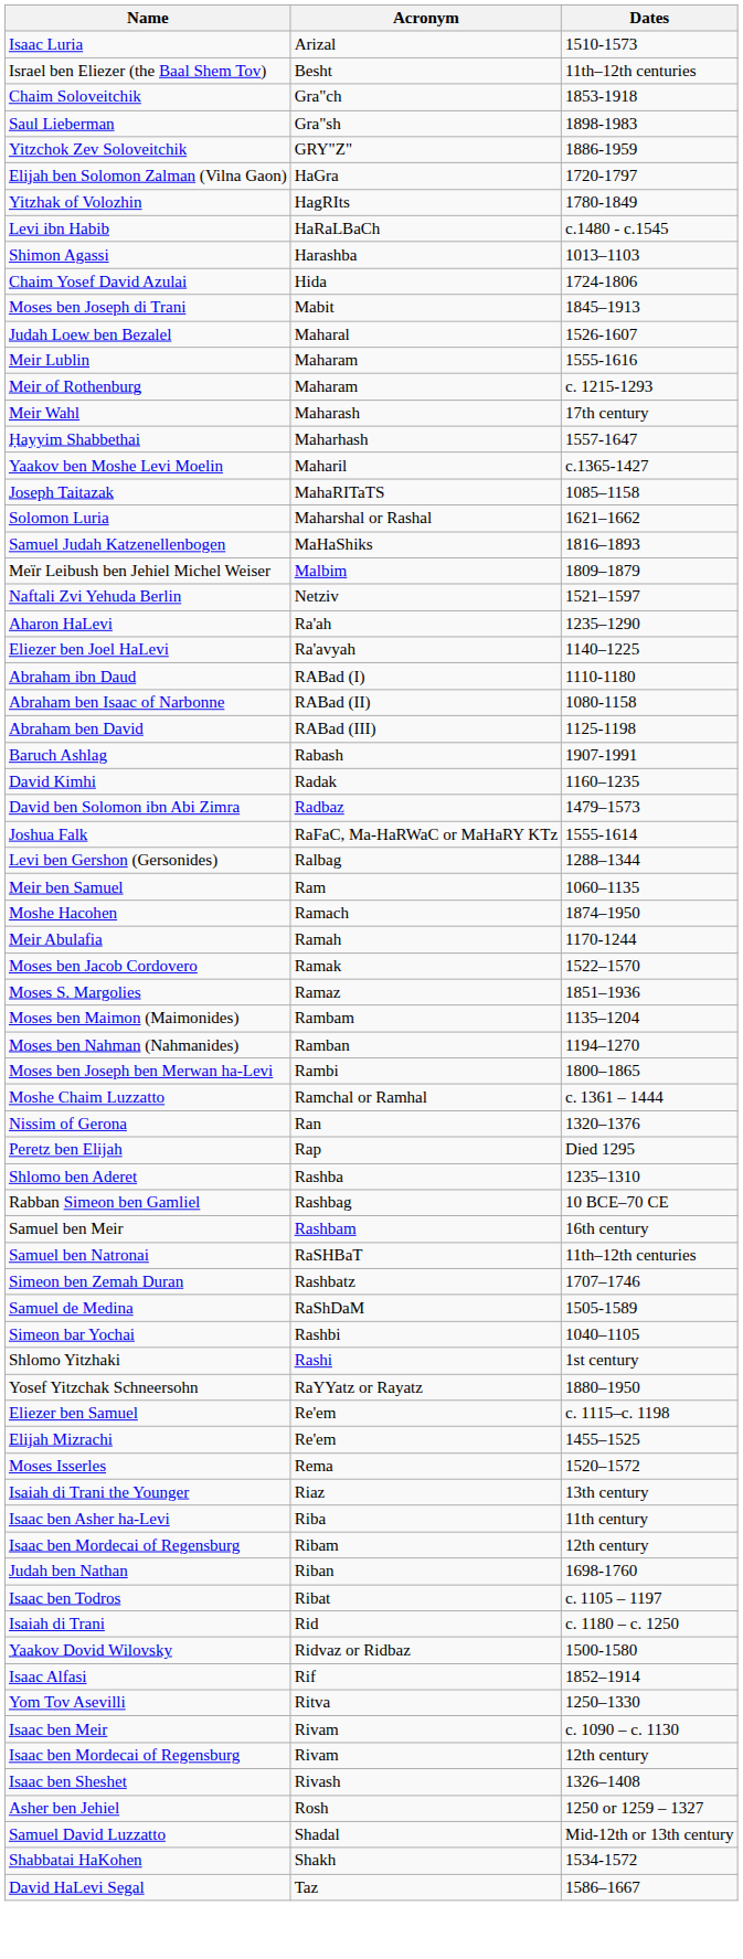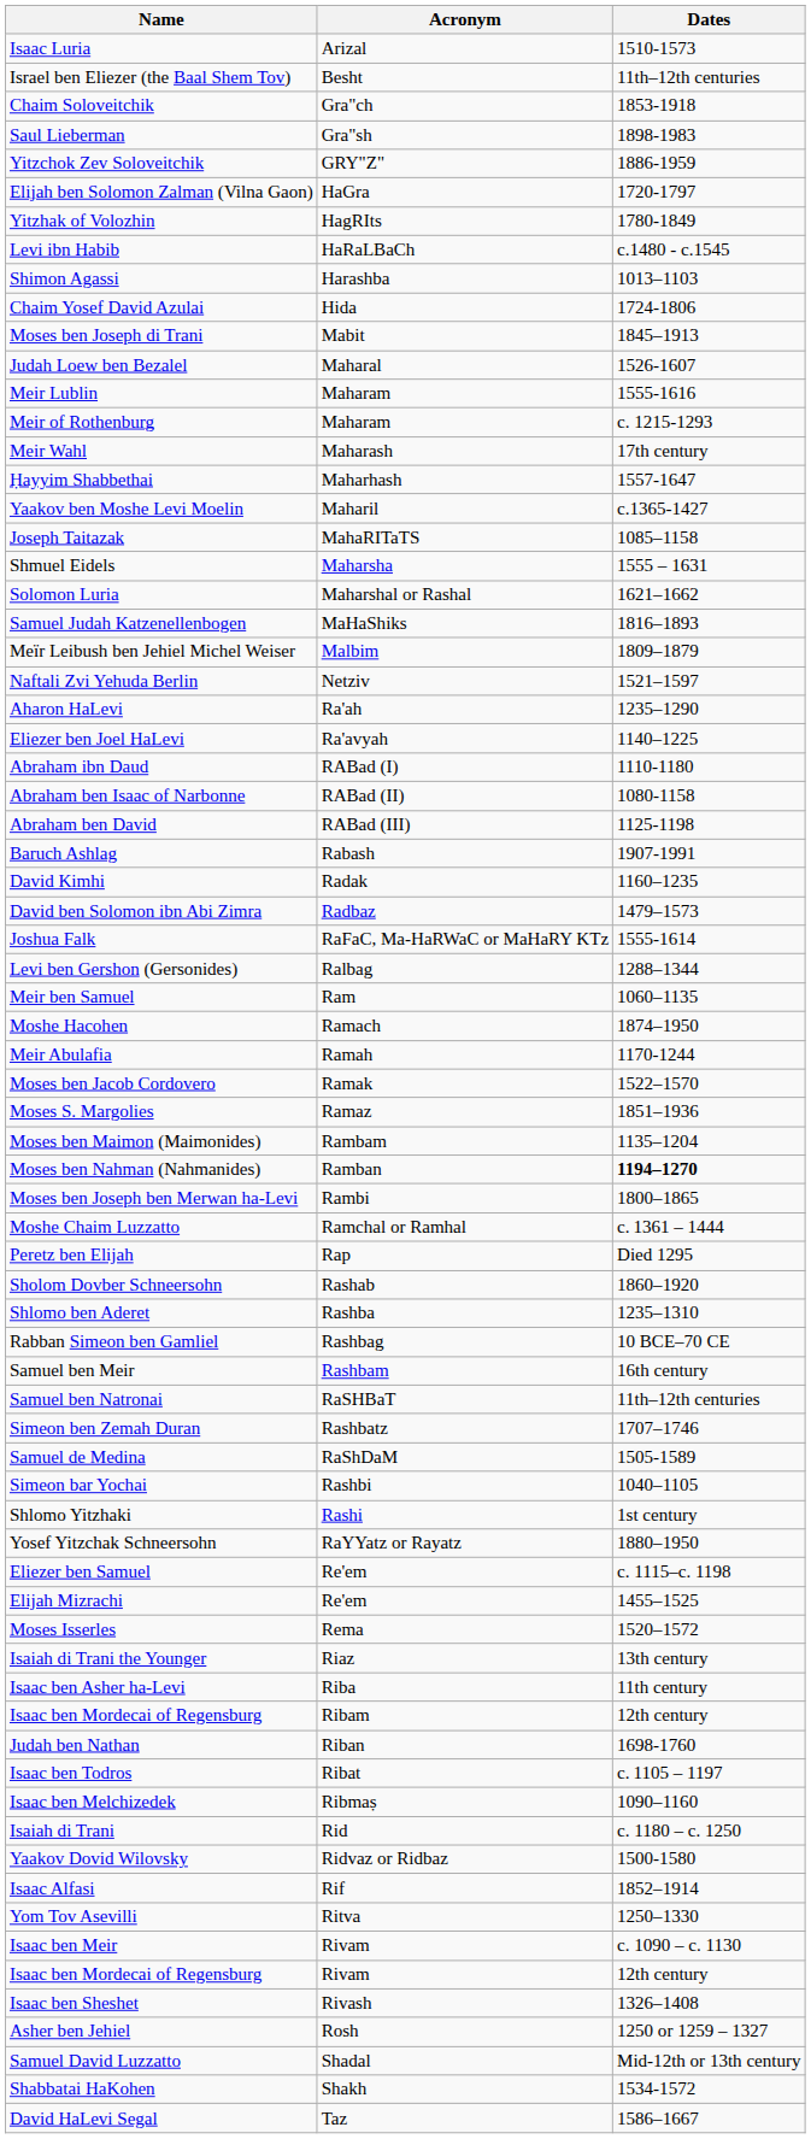 <table class="wikitable sortable">
 <tr>
 <th>Name</th>
 <th>Acronym</th>
 <th>Dates</th>
 </tr>
 <tr>
 <td><a href='#'>Isaac Luria</a></td>
 <td>Arizal</td>
 <td>1510-1573</td>
 </tr>
 <tr>
 <td>Israel ben Eliezer (the <a href='#'>Baal Shem Tov</a>)</td>
 <td>Besht</td>
 <td>11th–12th centuries</td>
 </tr>
 <tr>
 <td><a href='#'>Chaim Soloveitchik</a></td>
 <td>Gra"ch</td>
 <td>1853-1918</td>
 </tr>
 <tr>
 <td><a href='#'>Saul Lieberman</a></td>
 <td>Gra"sh</td>
 <td>1898-1983</td>
 </tr>
 <tr>
 <td><a href='#'>Yitzchok Zev Soloveitchik</a></td>
 <td>GRY"Z"</td>
 <td>1886-1959</td>
 </tr>
 <tr>
 <td><a href='#'>Elijah ben Solomon Zalman</a> (Vilna Gaon)</td>
 <td>HaGra</td>
 <td>1720-1797</td>
 </tr>
 <tr>
 <td><a href='#'>Yitzhak of Volozhin</a></td>
 <td>HagRIts</td>
 <td>1780-1849</td>
 </tr>
 <tr>
 <td><a href='#'>Levi ibn Habib</a></td>
 <td>HaRaLBaCh</td>
 <td>c.1480 - c.1545</td>
 </tr>
 <tr>
 <td><a href='#'>Shimon Agassi</a></td>
 <td>Harashba</td>
 <td>1013–1103</td>
 </tr>
 <tr>
 <td><a href='#'>Chaim Yosef David Azulai</a></td>
 <td>Hida</td>
 <td>1724-1806</td>
 </tr>
 <tr>
 <td><a href='#'>Moses ben Joseph di Trani</a></td>
 <td>Mabit</td>
 <td>1845–1913</td>
 </tr>
 <tr>
 <td><a href='#'>Judah Loew ben Bezalel</a></td>
 <td>Maharal</td>
 <td>1526-1607</td>
 </tr>
 <tr>
 <td><a href='#'>Meir Lublin</a></td>
 <td>Maharam</td>
 <td>1555-1616</td>
 </tr>
 <tr>
 <td><a href='#'>Meir of Rothenburg</a></td>
 <td>Maharam</td>
 <td>c. 1215-1293</td>
 </tr>
 <tr>
 <td><a href='#'>Meir Wahl</a></td>
 <td>Maharash</td>
 <td>17th century</td>
 </tr>
 <tr>
 <td><a href='#'>Ḥayyim Shabbethai</a></td>
 <td>Maharhash</td>
 <td>1557-1647</td>
 </tr>
 <tr>
 <td><a href='#'>Yaakov ben Moshe Levi Moelin</a></td>
 <td>Maharil</td>
 <td>c.1365-1427</td>
 </tr>
 <tr>
 <td><a href='#'>Joseph Taitazak</a></td>
 <td>MahaRITaTS</td>
 <td>1085–1158</td>
+</tr>
+<tr>
+<td>Shmuel Eidels</td>
+<td><a href='#'>Maharsha</a></td>
+<td>1555 – 1631</td>
 </tr>
 <tr>
 <td><a href='#'>Solomon Luria</a></td>
 <td>Maharshal or Rashal</td>
 <td>1621–1662</td>
 </tr>
 <tr>
 <td><a href='#'>Samuel Judah Katzenellenbogen</a></td>
 <td>MaHaShiks</td>
 <td>1816–1893</td>
 </tr>
 <tr>
 <td>Meïr Leibush ben Jehiel Michel Weiser</td>
 <td><a href='#'>Malbim</a></td>
 <td>1809–1879</td>
 </tr>
 <tr>
 <td><a href='#'>Naftali Zvi Yehuda Berlin</a></td>
 <td>Netziv</td>
 <td>1521–1597</td>
 </tr>
 <tr>
 <td><a href='#'>Aharon HaLevi</a></td>
 <td>Ra'ah</td>
 <td>1235–1290</td>
 </tr>
 <tr>
 <td><a href='#'>Eliezer ben Joel HaLevi</a></td>
 <td>Ra'avyah</td>
 <td>1140–1225</td>
 </tr>
 <tr>
 <td><a href='#'>Abraham ibn Daud</a></td>
 <td>RABad (I)</td>
 <td>1110-1180</td>
 </tr>
 <tr>
 <td><a href='#'>Abraham ben Isaac of Narbonne</a></td>
 <td>RABad (II)</td>
 <td>1080-1158</td>
 </tr>
 <tr>
 <td><a href='#'>Abraham ben David</a></td>
 <td>RABad (III)</td>
 <td>1125-1198</td>
 </tr>
 <tr>
 <td><a href='#'>Baruch Ashlag</a></td>
 <td>Rabash</td>
 <td>1907-1991</td>
 </tr>
 <tr>
 <td><a href='#'>David Kimhi</a></td>
 <td>Radak</td>
 <td>1160–1235</td>
 </tr>
 <tr>
 <td><a href='#'>David ben Solomon ibn Abi Zimra</a></td>
 <td><a href='#'>Radbaz</a></td>
 <td>1479–1573</td>
 </tr>
 <tr>
 <td><a href='#'>Joshua Falk</a></td>
 <td>RaFaC, Ma-HaRWaC or MaHaRY KTz</td>
 <td>1555-1614</td>
 </tr>
 <tr>
 <td><a href='#'>Levi ben Gershon</a> (Gersonides)</td>
 <td>Ralbag</td>
 <td>1288–1344</td>
 </tr>
 <tr>
 <td><a href='#'>Meir ben Samuel</a></td>
 <td>Ram</td>
 <td>1060–1135</td>
 </tr>
 <tr>
 <td><a href='#'>Moshe Hacohen</a></td>
 <td>Ramach</td>
 <td>1874–1950</td>
 </tr>
 <tr>
 <td><a href='#'>Meir Abulafia</a></td>
 <td>Ramah</td>
 <td>1170-1244</td>
 </tr>
 <tr>
 <td><a href='#'>Moses ben Jacob Cordovero</a></td>
 <td>Ramak</td>
 <td>1522–1570</td>
 </tr>
 <tr>
 <td><a href='#'>Moses S. Margolies</a></td>
 <td>Ramaz</td>
 <td>1851–1936</td>
 </tr>
 <tr>
 <td><a href='#'>Moses ben Maimon</a> (Maimonides)</td>
 <td>Rambam</td>
 <td>1135–1204</td>
 </tr>
 <tr>
 <td><a href='#'>Moses ben Nahman</a> (Nahmanides)</td>
 <td>Ramban</td>
-<td>1194–1270</td>
+<td><strong>1194–1270</strong></td>
 </tr>
 <tr>
 <td><a href='#'>Moses ben Joseph ben Merwan ha-Levi</a></td>
 <td>Rambi</td>
 <td>1800–1865</td>
 </tr>
 <tr>
 <td><a href='#'>Moshe Chaim Luzzatto</a></td>
 <td>Ramchal or Ramhal</td>
 <td>c. 1361 – 1444</td>
 </tr>
 <tr>
-<td><a href='#'>Nissim of Gerona</a></td>
-<td>Ran</td>
-<td>1320–1376</td>
-</tr>
-<tr>
 <td><a href='#'>Peretz ben Elijah</a></td>
 <td>Rap</td>
 <td>Died 1295</td>
+</tr>
+<tr>
+<td><a href='#'>Sholom Dovber Schneersohn</a></td>
+<td>Rashab</td>
+<td>1860–1920</td>
 </tr>
 <tr>
 <td><a href='#'>Shlomo ben Aderet</a></td>
 <td>Rashba</td>
 <td>1235–1310</td>
 </tr>
 <tr>
 <td>Rabban <a href='#'>Simeon ben Gamliel</a></td>
 <td>Rashbag</td>
 <td>10 BCE–70 CE</td>
 </tr>
 <tr>
 <td>Samuel ben Meir</td>
 <td><a href='#'>Rashbam</a></td>
 <td>16th century</td>
 </tr>
 <tr>
 <td><a href='#'>Samuel ben Natronai</a></td>
 <td>RaSHBaT</td>
 <td>11th–12th centuries</td>
 </tr>
 <tr>
 <td><a href='#'>Simeon ben Zemah Duran</a></td>
 <td>Rashbatz</td>
 <td>1707–1746</td>
 </tr>
 <tr>
 <td><a href='#'>Samuel de Medina</a></td>
 <td>RaShDaM</td>
 <td>1505-1589</td>
 </tr>
 <tr>
 <td><a href='#'>Simeon bar Yochai</a></td>
 <td>Rashbi</td>
 <td>1040–1105</td>
 </tr>
 <tr>
 <td>Shlomo Yitzhaki</td>
 <td><a href='#'>Rashi</a></td>
 <td>1st century</td>
 </tr>
 <tr>
 <td>Yosef Yitzchak Schneersohn</td>
 <td>RaYYatz or Rayatz</td>
 <td>1880–1950</td>
 </tr>
 <tr>
 <td><a href='#'>Eliezer ben Samuel</a></td>
 <td>Re'em</td>
 <td>c. 1115–c. 1198</td>
 </tr>
 <tr>
 <td><a href='#'>Elijah Mizrachi</a></td>
 <td>Re'em</td>
 <td>1455–1525</td>
 </tr>
 <tr>
 <td><a href='#'>Moses Isserles</a></td>
 <td>Rema</td>
 <td>1520–1572</td>
 </tr>
 <tr>
 <td><a href='#'>Isaiah di Trani the Younger</a></td>
 <td>Riaz</td>
 <td>13th century</td>
 </tr>
 <tr>
 <td><a href='#'>Isaac ben Asher ha-Levi</a></td>
 <td>Riba</td>
 <td>11th century</td>
 </tr>
 <tr>
 <td><a href='#'>Isaac ben Mordecai of Regensburg</a></td>
 <td>Ribam</td>
 <td>12th century</td>
 </tr>
 <tr>
 <td><a href='#'>Judah ben Nathan</a></td>
 <td>Riban</td>
 <td>1698-1760</td>
 </tr>
 <tr>
 <td><a href='#'>Isaac ben Todros</a></td>
 <td>Ribat</td>
 <td>c. 1105 – 1197</td>
 </tr>
 <tr>
+<td><a href='#'>Isaac ben Melchizedek</a></td>
+<td>Ribmaṣ</td>
+<td>1090–1160</td>
+</tr>
+<tr>
 <td><a href='#'>Isaiah di Trani</a></td>
 <td>Rid</td>
 <td>c. 1180 – c. 1250</td>
 </tr>
 <tr>
 <td><a href='#'>Yaakov Dovid Wilovsky</a></td>
 <td>Ridvaz or Ridbaz</td>
 <td>1500-1580</td>
 </tr>
 <tr>
 <td><a href='#'>Isaac Alfasi</a></td>
 <td>Rif</td>
 <td>1852–1914</td>
 </tr>
 <tr>
 <td><a href='#'>Yom Tov Asevilli</a></td>
 <td>Ritva</td>
 <td>1250–1330</td>
 </tr>
 <tr>
 <td><a href='#'>Isaac ben Meir</a></td>
 <td>Rivam</td>
 <td>c. 1090 – c. 1130</td>
 </tr>
 <tr>
 <td><a href='#'>Isaac ben Mordecai of Regensburg</a></td>
 <td>Rivam</td>
 <td>12th century</td>
 </tr>
 <tr>
 <td><a href='#'>Isaac ben Sheshet</a></td>
 <td>Rivash</td>
 <td>1326–1408</td>
 </tr>
 <tr>
 <td><a href='#'>Asher ben Jehiel</a></td>
 <td>Rosh</td>
 <td>1250 or 1259 – 1327</td>
 </tr>
 <tr>
 <td><a href='#'>Samuel David Luzzatto</a></td>
 <td>Shadal</td>
 <td>Mid-12th or 13th century</td>
 </tr>
 <tr>
 <td><a href='#'>Shabbatai HaKohen</a></td>
 <td>Shakh</td>
 <td>1534-1572</td>
 </tr>
 <tr>
 <td><a href='#'>David HaLevi Segal</a></td>
 <td>Taz</td>
 <td>1586–1667</td>
 </tr>
 </table>
